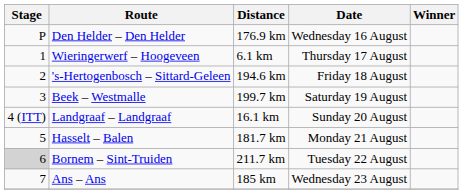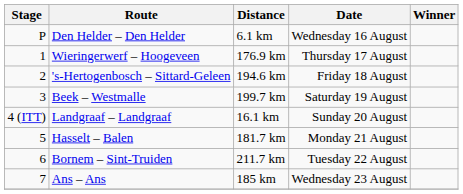 <table class="wikitable">
 <tr>
 <th>Stage</th>
 <th>Route</th>
 <th>Distance</th>
 <th>Date</th>
 <th>Winner</th>
 </tr>
 <tr>
 <td align=right>P</td>
 <td><a href='#'>Den Helder</a> – <a href='#'>Den Helder</a> </td>
-<td>176.9 km</td>
+<td>6.1 km</td>
 <td align=right>Wednesday 16 August</td>
 <td></td>
 </tr>
 <tr>
 <td align=right>1</td>
 <td><a href='#'>Wieringerwerf</a> – <a href='#'>Hoogeveen</a> </td>
-<td>6.1 km</td>
+<td>176.9 km</td>
 <td align=right>Thursday 17 August</td>
 <td></td>
 </tr>
 <tr>
 <td align=right>2</td>
 <td><a href='#'>'s-Hertogenbosch</a> – <a href='#'>Sittard-Geleen</a> </td>
 <td>194.6 km</td>
 <td align=right>Friday 18 August</td>
 <td></td>
 </tr>
 <tr>
 <td align=right>3</td>
 <td><a href='#'>Beek</a> – <a href='#'>Westmalle</a> </td>
 <td>199.7 km</td>
 <td align=right>Saturday 19 August</td>
 <td></td>
 </tr>
 <tr>
 <td align=right>4 (<a href='#'>ITT</a>)</td>
 <td><a href='#'>Landgraaf</a> – <a href='#'>Landgraaf</a> </td>
 <td>16.1 km</td>
 <td align=right>Sunday 20 August</td>
 <td></td>
 </tr>
 <tr>
 <td align=right>5</td>
 <td><a href='#'>Hasselt</a> – <a href='#'>Balen</a> </td>
 <td>181.7 km</td>
 <td align=right>Monday 21 August</td>
 <td></td>
 </tr>
 <tr>
-<td align=right style="background: lightgrey;">6</td>
+<td align=right>6</td>
 <td><a href='#'>Bornem</a> – <a href='#'>Sint-Truiden</a> </td>
 <td>211.7 km</td>
 <td align=right>Tuesday 22 August</td>
 <td></td>
 </tr>
 <tr>
 <td align=right>7</td>
 <td><a href='#'>Ans</a> – <a href='#'>Ans</a> </td>
 <td>185 km</td>
 <td align=right>Wednesday 23 August</td>
 <td></td>
 </tr>
 <tr>
 </tr>
 </table>
